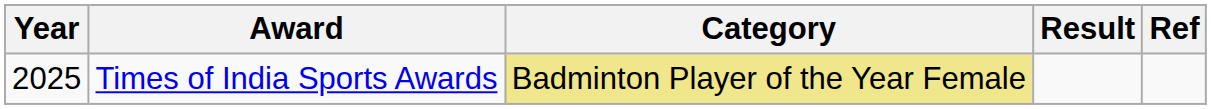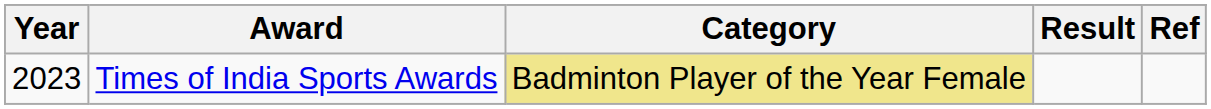 <table class="wikitable" style="text-align:center;">
 <tr>
 <th>Year</th>
 <th>Award</th>
 <th>Category</th>
 <th>Result</th>
 <th>Ref</th>
 </tr>
 <tr>
-<td>2025</td>
+<td>2023</td>
 <td><a href='#'>Times of India Sports Awards</a></td>
 <td style="background: khaki;">Badminton Player of the Year Female</td>
 <td></td>
 <td></td>
 </tr>
 </table>
